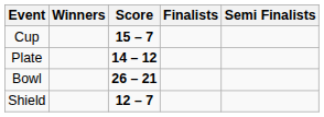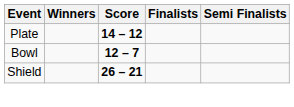 <table class="wikitable" style="text-align: center">
 <tr>
 <th>Event</th>
 <th>Winners</th>
 <th>Score</th>
 <th>Finalists</th>
 <th>Semi Finalists</th>
-</tr>
-<tr>
-<td>Cup</td>
-<td align=left><strong></strong></td>
-<td><strong>15 – 7</strong></td>
-<td align=left></td>
-<td align=left><br></td>
 </tr>
 <tr>
 <td>Plate</td>
 <td align=left><strong></strong></td>
 <td><strong>14 – 12</strong></td>
 <td align=left></td>
 <td align=left><br></td>
 </tr>
 <tr>
 <td>Bowl</td>
 <td align=left><strong></strong></td>
-<td><strong>26 – 21</strong></td>
+<td><strong>12 – 7</strong></td>
 <td align=left></td>
 <td align=left><br></td>
 </tr>
 <tr>
 <td>Shield</td>
 <td align=left><strong></strong></td>
-<td><strong>12 – 7</strong></td>
+<td><strong>26 – 21</strong></td>
 <td align=left></td>
 <td align=left><br></td>
 </tr>
 </table>
